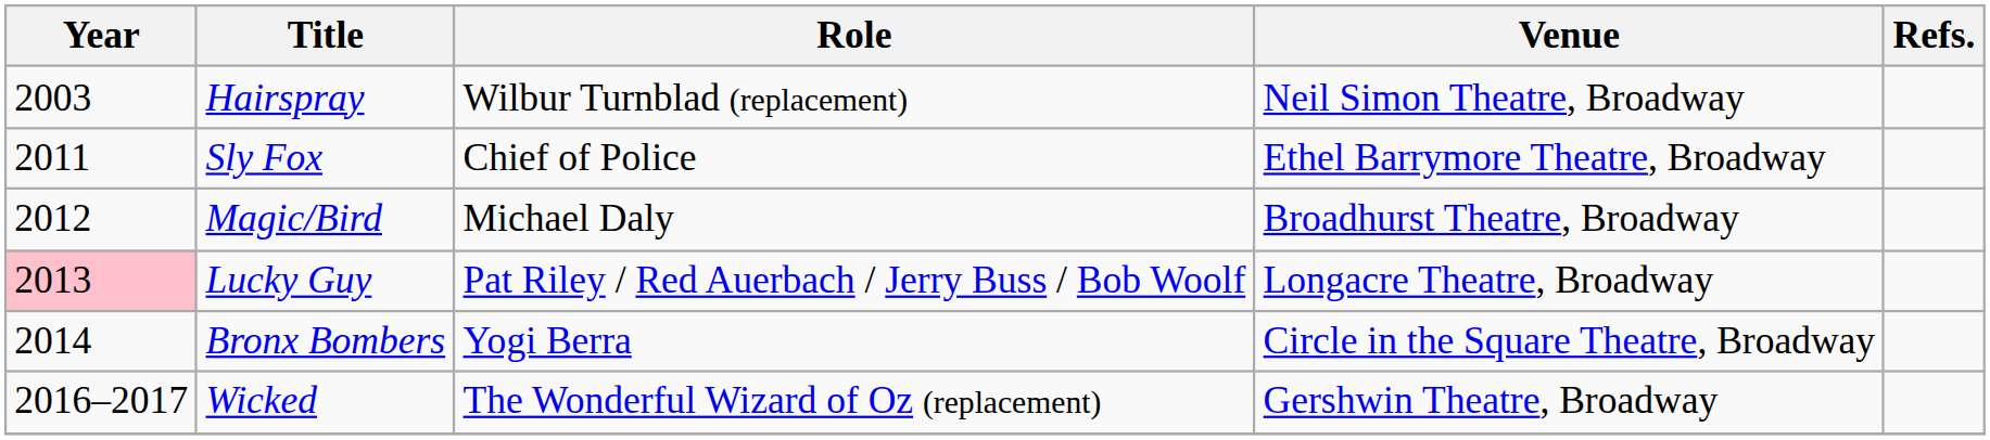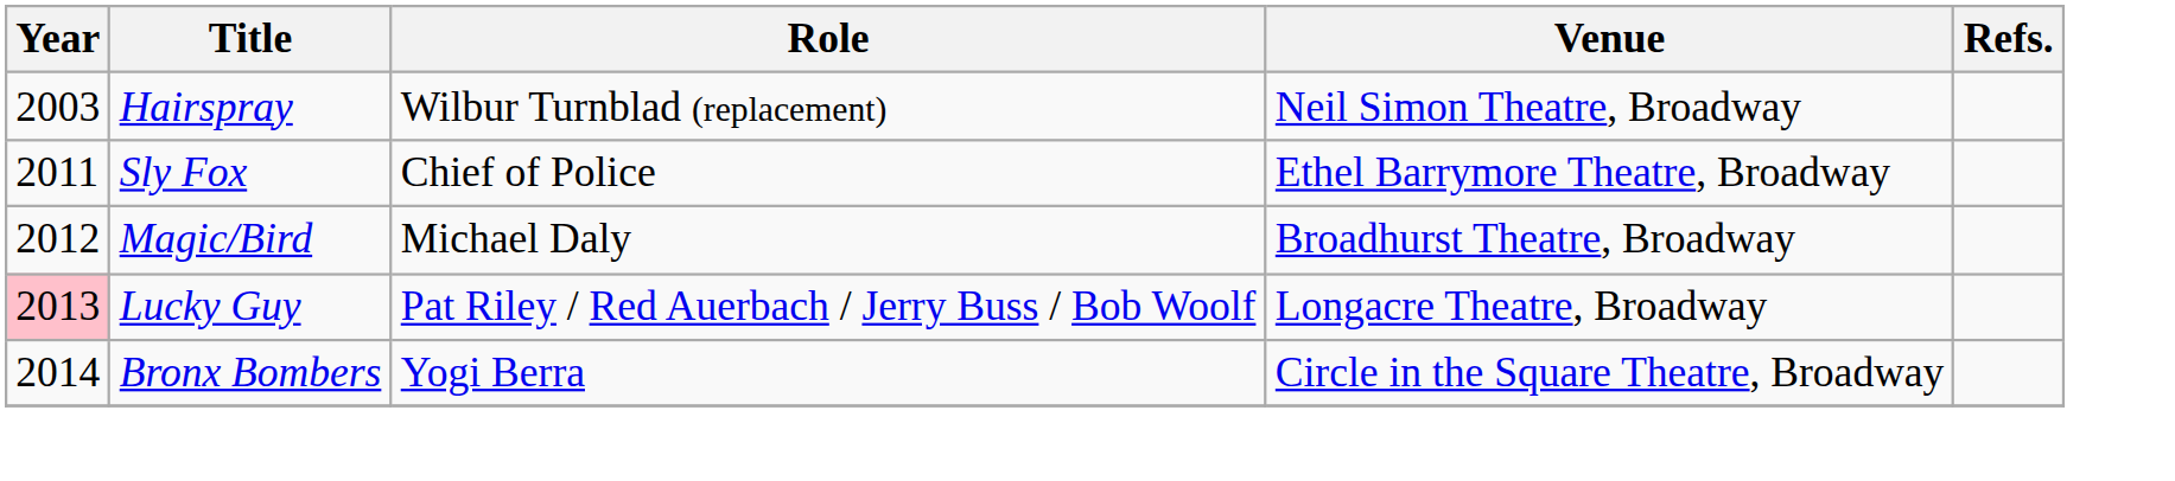 <table class="wikitable">
 <tr>
 <th>Year</th>
 <th>Title</th>
 <th>Role</th>
 <th>Venue</th>
 <th class=unsortable>Refs.</th>
 </tr>
 <tr>
 <td>2003</td>
 <td><em><a href='#'>Hairspray</a></em></td>
 <td>Wilbur Turnblad <small> (replacement) </small></td>
 <td><a href='#'>Neil Simon Theatre</a>, Broadway</td>
 <td></td>
 </tr>
 <tr>
 <td>2011</td>
 <td><em><a href='#'>Sly Fox</a></em></td>
 <td>Chief of Police</td>
 <td><a href='#'>Ethel Barrymore Theatre</a>, Broadway</td>
 <td></td>
 </tr>
 <tr>
 <td>2012</td>
 <td><em><a href='#'>Magic/Bird</a></em></td>
 <td>Michael Daly</td>
 <td><a href='#'>Broadhurst Theatre</a>, Broadway</td>
 <td></td>
 </tr>
 <tr>
 <td style="background: pink;">2013</td>
 <td><em><a href='#'>Lucky Guy</a></em></td>
 <td><a href='#'>Pat Riley</a> / <a href='#'>Red Auerbach</a> / <a href='#'>Jerry Buss</a> / <a href='#'>Bob Woolf</a></td>
 <td><a href='#'>Longacre Theatre</a>, Broadway</td>
 <td></td>
 </tr>
 <tr>
 <td>2014</td>
 <td><em><a href='#'>Bronx Bombers</a></em></td>
 <td><a href='#'>Yogi Berra</a></td>
 <td><a href='#'>Circle in the Square Theatre</a>, Broadway</td>
 <td></td>
 </tr>
 <tr>
-<td>2016–2017</td>
-<td><em><a href='#'>Wicked</a></em></td>
-<td><a href='#'>The Wonderful Wizard of Oz</a> <small> (replacement) </small></td>
-<td><a href='#'>Gershwin Theatre</a>, Broadway</td>
-<td></td>
-</tr>
-<tr>
 </tr>
 </table>
